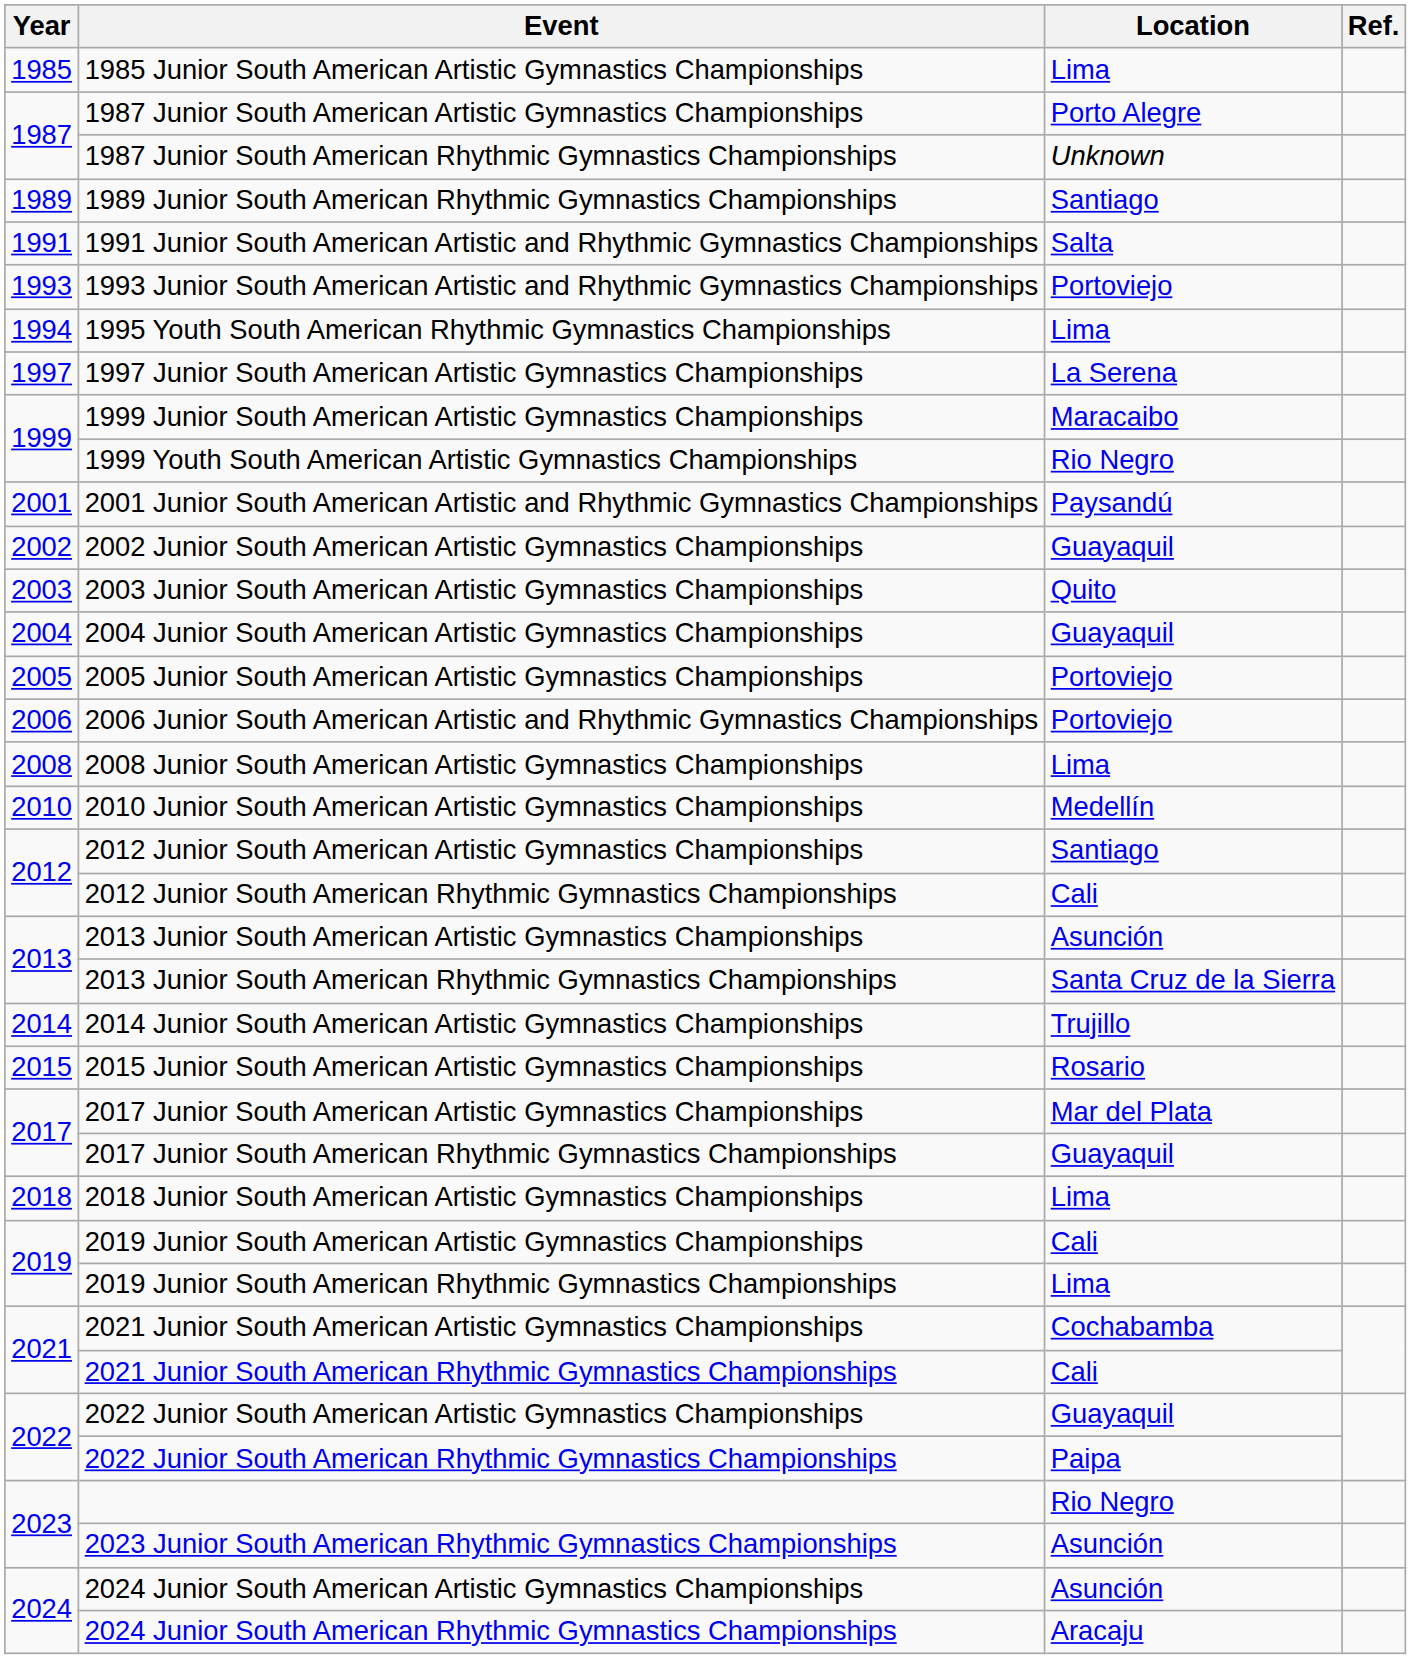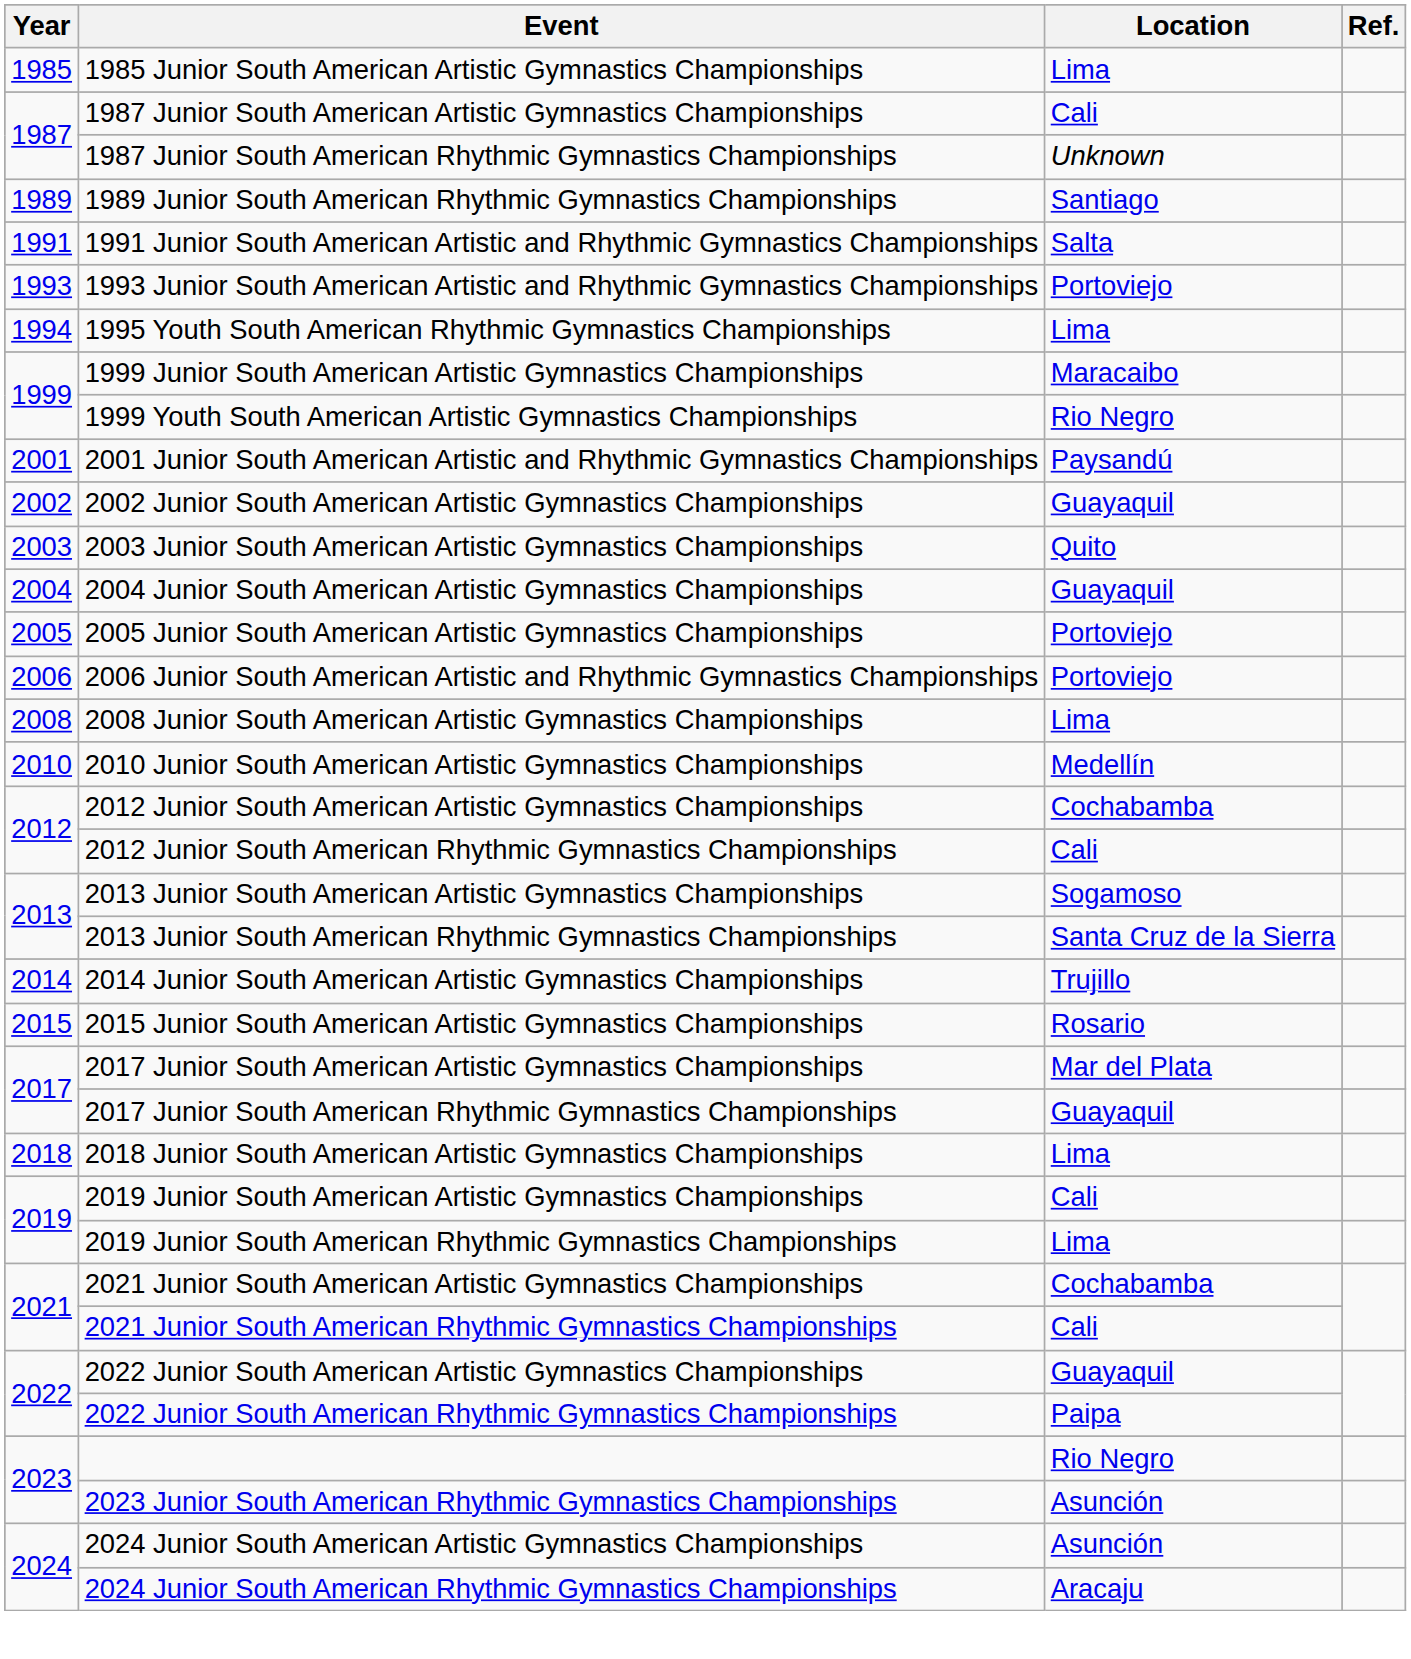 <table class="wikitable sortable">
 <tr>
 <th>Year</th>
 <th>Event</th>
 <th>Location</th>
 <th>Ref.</th>
 </tr>
 <tr>
 <td><a href='#'>1985</a></td>
 <td>1985 Junior South American Artistic Gymnastics Championships</td>
 <td> <a href='#'>Lima</a></td>
 <td></td>
 </tr>
 <tr>
 <td rowspan=2><a href='#'>1987</a></td>
 <td>1987 Junior South American Artistic Gymnastics Championships</td>
-<td> <a href='#'>Porto Alegre</a></td>
+<td> <a href='#'>Cali</a></td>
 <td></td>
 </tr>
 <tr>
 <td>1987 Junior South American Rhythmic Gymnastics Championships</td>
 <td> <em>Unknown</em></td>
 <td></td>
 </tr>
 <tr>
 <td><a href='#'>1989</a></td>
 <td>1989 Junior South American Rhythmic Gymnastics Championships</td>
 <td> <a href='#'>Santiago</a></td>
 <td></td>
 </tr>
 <tr>
 <td><a href='#'>1991</a></td>
 <td>1991 Junior South American Artistic and Rhythmic Gymnastics Championships</td>
 <td> <a href='#'>Salta</a></td>
 <td></td>
 </tr>
 <tr>
 <td><a href='#'>1993</a></td>
 <td>1993 Junior South American Artistic and Rhythmic Gymnastics Championships</td>
 <td> <a href='#'>Portoviejo</a></td>
 <td></td>
 </tr>
 <tr>
 <td><a href='#'>1994</a></td>
 <td>1995 Youth South American Rhythmic Gymnastics Championships</td>
 <td> <a href='#'>Lima</a></td>
-<td></td>
-</tr>
-<tr>
-<td><a href='#'>1997</a></td>
-<td>1997 Junior South American Artistic Gymnastics Championships</td>
-<td> <a href='#'>La Serena</a></td>
 <td></td>
 </tr>
 <tr>
 <td rowspan=2><a href='#'>1999</a></td>
 <td>1999 Junior South American Artistic Gymnastics Championships</td>
 <td> <a href='#'>Maracaibo</a></td>
 <td></td>
 </tr>
 <tr>
 <td>1999 Youth South American Artistic Gymnastics Championships</td>
 <td> <a href='#'>Rio Negro</a></td>
 <td></td>
 </tr>
 <tr>
 <td><a href='#'>2001</a></td>
 <td>2001 Junior South American Artistic and Rhythmic Gymnastics Championships</td>
 <td> <a href='#'>Paysandú</a></td>
 <td></td>
 </tr>
 <tr>
 <td><a href='#'>2002</a></td>
 <td>2002 Junior South American Artistic Gymnastics Championships</td>
 <td> <a href='#'>Guayaquil</a></td>
 <td></td>
 </tr>
 <tr>
 <td><a href='#'>2003</a></td>
 <td>2003 Junior South American Artistic Gymnastics Championships</td>
 <td> <a href='#'>Quito</a></td>
 <td></td>
 </tr>
 <tr>
 <td><a href='#'>2004</a></td>
 <td>2004 Junior South American Artistic Gymnastics Championships</td>
 <td> <a href='#'>Guayaquil</a></td>
 <td></td>
 </tr>
 <tr>
 <td><a href='#'>2005</a></td>
 <td>2005 Junior South American Artistic Gymnastics Championships</td>
 <td> <a href='#'>Portoviejo</a></td>
 <td></td>
 </tr>
 <tr>
 <td><a href='#'>2006</a></td>
 <td>2006 Junior South American Artistic and Rhythmic Gymnastics Championships</td>
 <td> <a href='#'>Portoviejo</a></td>
 <td></td>
 </tr>
 <tr>
 <td><a href='#'>2008</a></td>
 <td>2008 Junior South American Artistic Gymnastics Championships</td>
 <td> <a href='#'>Lima</a></td>
 <td></td>
 </tr>
 <tr>
 <td><a href='#'>2010</a></td>
 <td>2010 Junior South American Artistic Gymnastics Championships</td>
 <td> <a href='#'>Medellín</a></td>
 <td></td>
 </tr>
 <tr>
 <td rowspan=2><a href='#'>2012</a></td>
 <td>2012 Junior South American Artistic Gymnastics Championships</td>
-<td> <a href='#'>Santiago</a></td>
+<td> <a href='#'>Cochabamba</a></td>
 <td></td>
 </tr>
 <tr>
 <td>2012 Junior South American Rhythmic Gymnastics Championships</td>
 <td> <a href='#'>Cali</a></td>
 <td></td>
 </tr>
 <tr>
 <td rowspan=2><a href='#'>2013</a></td>
 <td>2013 Junior South American Artistic Gymnastics Championships</td>
-<td> <a href='#'>Asunción</a></td>
+<td> <a href='#'>Sogamoso</a></td>
 <td></td>
 </tr>
 <tr>
 <td>2013 Junior South American Rhythmic Gymnastics Championships</td>
 <td> <a href='#'>Santa Cruz de la Sierra</a></td>
 <td></td>
 </tr>
 <tr>
 <td><a href='#'>2014</a></td>
 <td>2014 Junior South American Artistic Gymnastics Championships</td>
 <td> <a href='#'>Trujillo</a></td>
 <td></td>
 </tr>
 <tr>
 <td><a href='#'>2015</a></td>
 <td>2015 Junior South American Artistic Gymnastics Championships</td>
 <td> <a href='#'>Rosario</a></td>
 <td></td>
 </tr>
 <tr>
 <td rowspan=2><a href='#'>2017</a></td>
 <td>2017 Junior South American Artistic Gymnastics Championships</td>
 <td> <a href='#'>Mar del Plata</a></td>
 <td></td>
 </tr>
 <tr>
 <td>2017 Junior South American Rhythmic Gymnastics Championships</td>
 <td> <a href='#'>Guayaquil</a></td>
 <td></td>
 </tr>
 <tr>
 <td><a href='#'>2018</a></td>
 <td>2018 Junior South American Artistic Gymnastics Championships</td>
 <td> <a href='#'>Lima</a></td>
 <td></td>
 </tr>
 <tr>
 <td rowspan=2><a href='#'>2019</a></td>
 <td>2019 Junior South American Artistic Gymnastics Championships</td>
 <td> <a href='#'>Cali</a></td>
 <td></td>
 </tr>
 <tr>
 <td>2019 Junior South American Rhythmic Gymnastics Championships</td>
 <td> <a href='#'>Lima</a></td>
 <td></td>
 </tr>
 <tr>
 <td rowspan=2><a href='#'>2021</a></td>
 <td>2021 Junior South American Artistic Gymnastics Championships</td>
 <td> <a href='#'>Cochabamba</a></td>
 <td rowspan=2></td>
 </tr>
 <tr>
 <td><a href='#'>2021 Junior South American Rhythmic Gymnastics Championships</a></td>
 <td> <a href='#'>Cali</a></td>
 </tr>
 <tr>
 <td rowspan=2><a href='#'>2022</a></td>
 <td>2022 Junior South American Artistic Gymnastics Championships</td>
 <td> <a href='#'>Guayaquil</a></td>
 <td rowspan=2></td>
 </tr>
 <tr>
 <td><a href='#'>2022 Junior South American Rhythmic Gymnastics Championships</a></td>
 <td> <a href='#'>Paipa</a></td>
 </tr>
 <tr>
 <td rowspan=2><a href='#'>2023</a></td>
 <td></td>
 <td> <a href='#'>Rio Negro</a></td>
 <td></td>
 </tr>
 <tr>
 <td><a href='#'>2023 Junior South American Rhythmic Gymnastics Championships</a></td>
 <td> <a href='#'>Asunción</a></td>
 <td></td>
 </tr>
 <tr>
 <td rowspan=2><a href='#'>2024</a></td>
 <td>2024 Junior South American Artistic Gymnastics Championships</td>
 <td> <a href='#'>Asunción</a></td>
 <td></td>
 </tr>
 <tr>
 <td><a href='#'>2024 Junior South American Rhythmic Gymnastics Championships</a></td>
 <td> <a href='#'>Aracaju</a></td>
 <td></td>
 </tr>
 </table>
